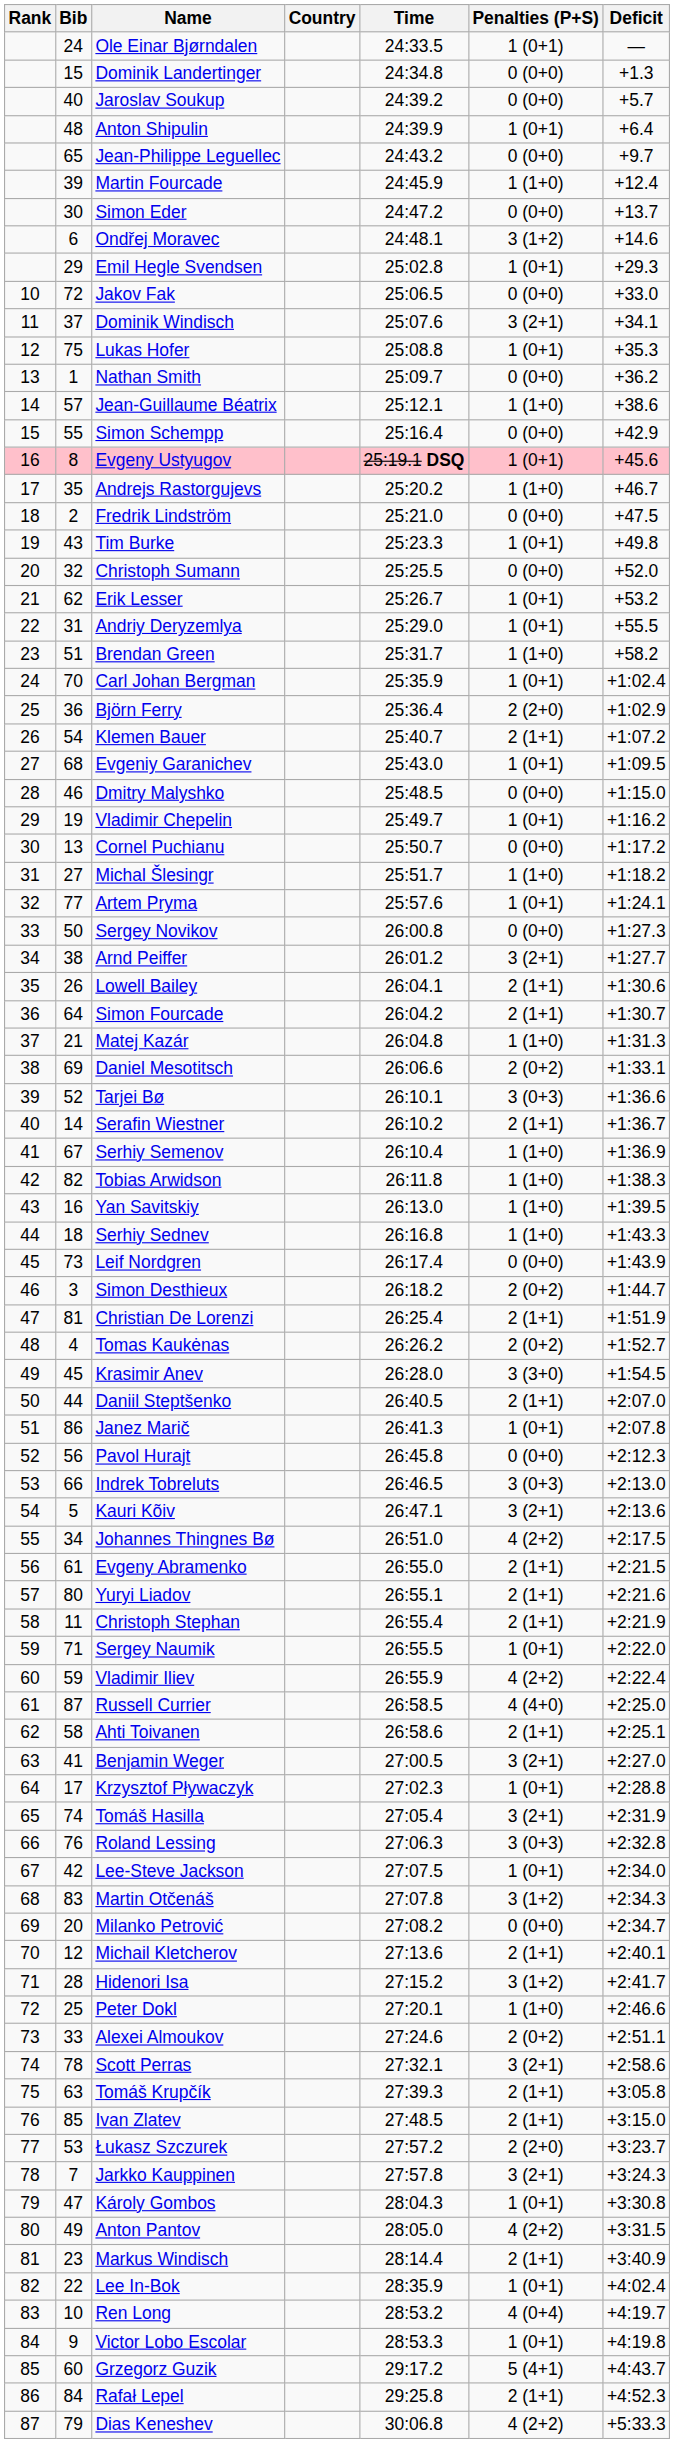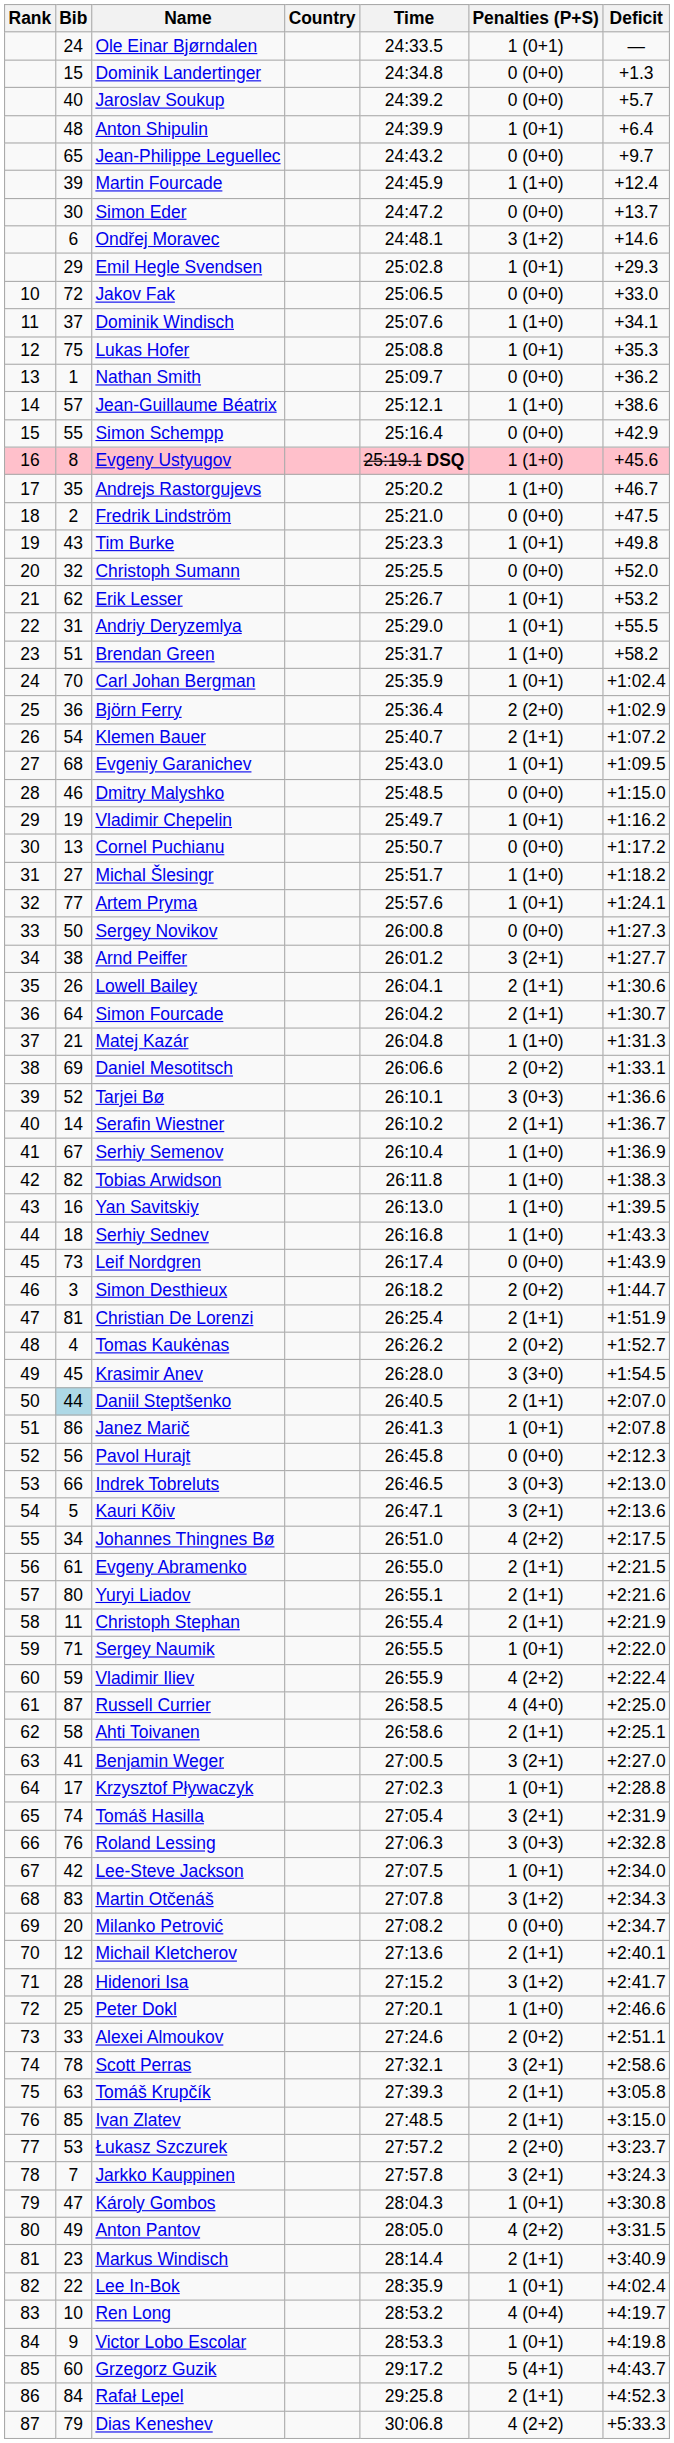 <table class="wikitable sortable" style="text-align:center">
 <tr>
 <th>Rank</th>
 <th>Bib</th>
 <th>Name</th>
 <th>Country</th>
 <th>Time</th>
 <th>Penalties (P+S)</th>
 <th>Deficit</th>
 </tr>
 <tr>
 <td></td>
 <td>24</td>
 <td align=left><a href='#'>Ole Einar Bjørndalen</a></td>
 <td align=left></td>
 <td>24:33.5</td>
 <td>1 (0+1)</td>
 <td>—</td>
 </tr>
 <tr>
 <td></td>
 <td>15</td>
 <td align=left><a href='#'>Dominik Landertinger</a></td>
 <td align=left></td>
 <td>24:34.8</td>
 <td>0 (0+0)</td>
 <td>+1.3</td>
 </tr>
 <tr>
 <td></td>
 <td>40</td>
 <td align=left><a href='#'>Jaroslav Soukup</a></td>
 <td align=left></td>
 <td>24:39.2</td>
 <td>0 (0+0)</td>
 <td>+5.7</td>
 </tr>
 <tr>
 <td></td>
 <td>48</td>
 <td align=left><a href='#'>Anton Shipulin</a></td>
 <td align=left></td>
 <td>24:39.9</td>
 <td>1 (0+1)</td>
 <td>+6.4</td>
 </tr>
 <tr>
 <td></td>
 <td>65</td>
 <td align=left><a href='#'>Jean-Philippe Leguellec</a></td>
 <td align=left></td>
 <td>24:43.2</td>
 <td>0 (0+0)</td>
 <td>+9.7</td>
 </tr>
 <tr>
 <td></td>
 <td>39</td>
 <td align=left><a href='#'>Martin Fourcade</a></td>
 <td align=left></td>
 <td>24:45.9</td>
 <td>1 (1+0)</td>
 <td>+12.4</td>
 </tr>
 <tr>
 <td></td>
 <td>30</td>
 <td align=left><a href='#'>Simon Eder</a></td>
 <td align=left></td>
 <td>24:47.2</td>
 <td>0 (0+0)</td>
 <td>+13.7</td>
 </tr>
 <tr>
 <td></td>
 <td>6</td>
 <td align=left><a href='#'>Ondřej Moravec</a></td>
 <td align=left></td>
 <td>24:48.1</td>
 <td>3 (1+2)</td>
 <td>+14.6</td>
 </tr>
 <tr>
 <td></td>
 <td>29</td>
 <td align=left><a href='#'>Emil Hegle Svendsen</a></td>
 <td align=left></td>
 <td>25:02.8</td>
 <td>1 (0+1)</td>
 <td>+29.3</td>
 </tr>
 <tr>
 <td>10</td>
 <td>72</td>
 <td align=left><a href='#'>Jakov Fak</a></td>
 <td align=left></td>
 <td>25:06.5</td>
 <td>0 (0+0)</td>
 <td>+33.0</td>
 </tr>
 <tr>
 <td>11</td>
 <td>37</td>
 <td align=left><a href='#'>Dominik Windisch</a></td>
 <td align=left></td>
 <td>25:07.6</td>
-<td>3 (2+1)</td>
+<td>1 (1+0)</td>
 <td>+34.1</td>
 </tr>
 <tr>
 <td>12</td>
 <td>75</td>
 <td align=left><a href='#'>Lukas Hofer</a></td>
 <td align=left></td>
 <td>25:08.8</td>
 <td>1 (0+1)</td>
 <td>+35.3</td>
 </tr>
 <tr>
 <td>13</td>
 <td>1</td>
 <td align=left><a href='#'>Nathan Smith</a></td>
 <td align=left></td>
 <td>25:09.7</td>
 <td>0 (0+0)</td>
 <td>+36.2</td>
 </tr>
 <tr>
 <td>14</td>
 <td>57</td>
 <td align=left><a href='#'>Jean-Guillaume Béatrix</a></td>
 <td align=left></td>
 <td>25:12.1</td>
 <td>1 (1+0)</td>
 <td>+38.6</td>
 </tr>
 <tr>
 <td>15</td>
 <td>55</td>
 <td align=left><a href='#'>Simon Schempp</a></td>
 <td align=left></td>
 <td>25:16.4</td>
 <td>0 (0+0)</td>
 <td>+42.9</td>
 </tr>
 <tr bgcolor=pink>
 <td>16</td>
 <td>8</td>
 <td align=left><a href='#'>Evgeny Ustyugov</a></td>
 <td align=left></td>
 <td><s>25:19.1</s> <strong>DSQ</strong></td>
-<td>1 (0+1)</td>
+<td>1 (1+0)</td>
 <td>+45.6</td>
 </tr>
 <tr>
 <td>17</td>
 <td>35</td>
 <td align=left><a href='#'>Andrejs Rastorgujevs</a></td>
 <td align=left></td>
 <td>25:20.2</td>
 <td>1 (1+0)</td>
 <td>+46.7</td>
 </tr>
 <tr>
 <td>18</td>
 <td>2</td>
 <td align=left><a href='#'>Fredrik Lindström</a></td>
 <td align=left></td>
 <td>25:21.0</td>
 <td>0 (0+0)</td>
 <td>+47.5</td>
 </tr>
 <tr>
 <td>19</td>
 <td>43</td>
 <td align=left><a href='#'>Tim Burke</a></td>
 <td align=left></td>
 <td>25:23.3</td>
 <td>1 (0+1)</td>
 <td>+49.8</td>
 </tr>
 <tr>
 <td>20</td>
 <td>32</td>
 <td align=left><a href='#'>Christoph Sumann</a></td>
 <td align=left></td>
 <td>25:25.5</td>
 <td>0 (0+0)</td>
 <td>+52.0</td>
 </tr>
 <tr>
 <td>21</td>
 <td>62</td>
 <td align=left><a href='#'>Erik Lesser</a></td>
 <td align=left></td>
 <td>25:26.7</td>
 <td>1 (0+1)</td>
 <td>+53.2</td>
 </tr>
 <tr>
 <td>22</td>
 <td>31</td>
 <td align=left><a href='#'>Andriy Deryzemlya</a></td>
 <td align=left></td>
 <td>25:29.0</td>
 <td>1 (0+1)</td>
 <td>+55.5</td>
 </tr>
 <tr>
 <td>23</td>
 <td>51</td>
 <td align=left><a href='#'>Brendan Green</a></td>
 <td align=left></td>
 <td>25:31.7</td>
 <td>1 (1+0)</td>
 <td>+58.2</td>
 </tr>
 <tr>
 <td>24</td>
 <td>70</td>
 <td align=left><a href='#'>Carl Johan Bergman</a></td>
 <td align=left></td>
 <td>25:35.9</td>
 <td>1 (0+1)</td>
 <td>+1:02.4</td>
 </tr>
 <tr>
 <td>25</td>
 <td>36</td>
 <td align=left><a href='#'>Björn Ferry</a></td>
 <td align=left></td>
 <td>25:36.4</td>
 <td>2 (2+0)</td>
 <td>+1:02.9</td>
 </tr>
 <tr>
 <td>26</td>
 <td>54</td>
 <td align=left><a href='#'>Klemen Bauer</a></td>
 <td align=left></td>
 <td>25:40.7</td>
 <td>2 (1+1)</td>
 <td>+1:07.2</td>
 </tr>
 <tr>
 <td>27</td>
 <td>68</td>
 <td align=left><a href='#'>Evgeniy Garanichev</a></td>
 <td align=left></td>
 <td>25:43.0</td>
 <td>1 (0+1)</td>
 <td>+1:09.5</td>
 </tr>
 <tr>
 <td>28</td>
 <td>46</td>
 <td align=left><a href='#'>Dmitry Malyshko</a></td>
 <td align=left></td>
 <td>25:48.5</td>
 <td>0 (0+0)</td>
 <td>+1:15.0</td>
 </tr>
 <tr>
 <td>29</td>
 <td>19</td>
 <td align=left><a href='#'>Vladimir Chepelin</a></td>
 <td align=left></td>
 <td>25:49.7</td>
 <td>1 (0+1)</td>
 <td>+1:16.2</td>
 </tr>
 <tr>
 <td>30</td>
 <td>13</td>
 <td align=left><a href='#'>Cornel Puchianu</a></td>
 <td align=left></td>
 <td>25:50.7</td>
 <td>0 (0+0)</td>
 <td>+1:17.2</td>
 </tr>
 <tr>
 <td>31</td>
 <td>27</td>
 <td align=left><a href='#'>Michal Šlesingr</a></td>
 <td align=left></td>
 <td>25:51.7</td>
 <td>1 (1+0)</td>
 <td>+1:18.2</td>
 </tr>
 <tr>
 <td>32</td>
 <td>77</td>
 <td align=left><a href='#'>Artem Pryma</a></td>
 <td align=left></td>
 <td>25:57.6</td>
 <td>1 (0+1)</td>
 <td>+1:24.1</td>
 </tr>
 <tr>
 <td>33</td>
 <td>50</td>
 <td align=left><a href='#'>Sergey Novikov</a></td>
 <td align=left></td>
 <td>26:00.8</td>
 <td>0 (0+0)</td>
 <td>+1:27.3</td>
 </tr>
 <tr>
 <td>34</td>
 <td>38</td>
 <td align=left><a href='#'>Arnd Peiffer</a></td>
 <td align=left></td>
 <td>26:01.2</td>
 <td>3 (2+1)</td>
 <td>+1:27.7</td>
 </tr>
 <tr>
 <td>35</td>
 <td>26</td>
 <td align=left><a href='#'>Lowell Bailey</a></td>
 <td align=left></td>
 <td>26:04.1</td>
 <td>2 (1+1)</td>
 <td>+1:30.6</td>
 </tr>
 <tr>
 <td>36</td>
 <td>64</td>
 <td align=left><a href='#'>Simon Fourcade</a></td>
 <td align=left></td>
 <td>26:04.2</td>
 <td>2 (1+1)</td>
 <td>+1:30.7</td>
 </tr>
 <tr>
 <td>37</td>
 <td>21</td>
 <td align=left><a href='#'>Matej Kazár</a></td>
 <td align=left></td>
 <td>26:04.8</td>
 <td>1 (1+0)</td>
 <td>+1:31.3</td>
 </tr>
 <tr>
 <td>38</td>
 <td>69</td>
 <td align=left><a href='#'>Daniel Mesotitsch</a></td>
 <td align=left></td>
 <td>26:06.6</td>
 <td>2 (0+2)</td>
 <td>+1:33.1</td>
 </tr>
 <tr>
 <td>39</td>
 <td>52</td>
 <td align=left><a href='#'>Tarjei Bø</a></td>
 <td align=left></td>
 <td>26:10.1</td>
 <td>3 (0+3)</td>
 <td>+1:36.6</td>
 </tr>
 <tr>
 <td>40</td>
 <td>14</td>
 <td align=left><a href='#'>Serafin Wiestner</a></td>
 <td align=left></td>
 <td>26:10.2</td>
 <td>2 (1+1)</td>
 <td>+1:36.7</td>
 </tr>
 <tr>
 <td>41</td>
 <td>67</td>
 <td align=left><a href='#'>Serhiy Semenov</a></td>
 <td align=left></td>
 <td>26:10.4</td>
 <td>1 (1+0)</td>
 <td>+1:36.9</td>
 </tr>
 <tr>
 <td>42</td>
 <td>82</td>
 <td align=left><a href='#'>Tobias Arwidson</a></td>
 <td align=left></td>
 <td>26:11.8</td>
 <td>1 (1+0)</td>
 <td>+1:38.3</td>
 </tr>
 <tr>
 <td>43</td>
 <td>16</td>
 <td align=left><a href='#'>Yan Savitskiy</a></td>
 <td align=left></td>
 <td>26:13.0</td>
 <td>1 (1+0)</td>
 <td>+1:39.5</td>
 </tr>
 <tr>
 <td>44</td>
 <td>18</td>
 <td align=left><a href='#'>Serhiy Sednev</a></td>
 <td align=left></td>
 <td>26:16.8</td>
 <td>1 (1+0)</td>
 <td>+1:43.3</td>
 </tr>
 <tr>
 <td>45</td>
 <td>73</td>
 <td align=left><a href='#'>Leif Nordgren</a></td>
 <td align=left></td>
 <td>26:17.4</td>
 <td>0 (0+0)</td>
 <td>+1:43.9</td>
 </tr>
 <tr>
 <td>46</td>
 <td>3</td>
 <td align=left><a href='#'>Simon Desthieux</a></td>
 <td align=left></td>
 <td>26:18.2</td>
 <td>2 (0+2)</td>
 <td>+1:44.7</td>
 </tr>
 <tr>
 <td>47</td>
 <td>81</td>
 <td align=left><a href='#'>Christian De Lorenzi</a></td>
 <td align=left></td>
 <td>26:25.4</td>
 <td>2 (1+1)</td>
 <td>+1:51.9</td>
 </tr>
 <tr>
 <td>48</td>
 <td>4</td>
 <td align=left><a href='#'>Tomas Kaukėnas</a></td>
 <td align=left></td>
 <td>26:26.2</td>
 <td>2 (0+2)</td>
 <td>+1:52.7</td>
 </tr>
 <tr>
 <td>49</td>
 <td>45</td>
 <td align=left><a href='#'>Krasimir Anev</a></td>
 <td align=left></td>
 <td>26:28.0</td>
 <td>3 (3+0)</td>
 <td>+1:54.5</td>
 </tr>
 <tr>
 <td>50</td>
-<td>44</td>
+<td style="background: lightblue;">44</td>
 <td align=left><a href='#'>Daniil Steptšenko</a></td>
 <td align=left></td>
 <td>26:40.5</td>
 <td>2 (1+1)</td>
 <td>+2:07.0</td>
 </tr>
 <tr>
 <td>51</td>
 <td>86</td>
 <td align=left><a href='#'>Janez Marič</a></td>
 <td align=left></td>
 <td>26:41.3</td>
 <td>1 (0+1)</td>
 <td>+2:07.8</td>
 </tr>
 <tr>
 <td>52</td>
 <td>56</td>
 <td align=left><a href='#'>Pavol Hurajt</a></td>
 <td align=left></td>
 <td>26:45.8</td>
 <td>0 (0+0)</td>
 <td>+2:12.3</td>
 </tr>
 <tr>
 <td>53</td>
 <td>66</td>
 <td align=left><a href='#'>Indrek Tobreluts</a></td>
 <td align=left></td>
 <td>26:46.5</td>
 <td>3 (0+3)</td>
 <td>+2:13.0</td>
 </tr>
 <tr>
 <td>54</td>
 <td>5</td>
 <td align=left><a href='#'>Kauri Kõiv</a></td>
 <td align=left></td>
 <td>26:47.1</td>
 <td>3 (2+1)</td>
 <td>+2:13.6</td>
 </tr>
 <tr>
 <td>55</td>
 <td>34</td>
 <td align=left><a href='#'>Johannes Thingnes Bø</a></td>
 <td align=left></td>
 <td>26:51.0</td>
 <td>4 (2+2)</td>
 <td>+2:17.5</td>
 </tr>
 <tr>
 <td>56</td>
 <td>61</td>
 <td align=left><a href='#'>Evgeny Abramenko</a></td>
 <td align=left></td>
 <td>26:55.0</td>
 <td>2 (1+1)</td>
 <td>+2:21.5</td>
 </tr>
 <tr>
 <td>57</td>
 <td>80</td>
 <td align=left><a href='#'>Yuryi Liadov</a></td>
 <td align=left></td>
 <td>26:55.1</td>
 <td>2 (1+1)</td>
 <td>+2:21.6</td>
 </tr>
 <tr>
 <td>58</td>
 <td>11</td>
 <td align=left><a href='#'>Christoph Stephan</a></td>
 <td align=left></td>
 <td>26:55.4</td>
 <td>2 (1+1)</td>
 <td>+2:21.9</td>
 </tr>
 <tr>
 <td>59</td>
 <td>71</td>
 <td align=left><a href='#'>Sergey Naumik</a></td>
 <td align=left></td>
 <td>26:55.5</td>
 <td>1 (0+1)</td>
 <td>+2:22.0</td>
 </tr>
 <tr>
 <td>60</td>
 <td>59</td>
 <td align=left><a href='#'>Vladimir Iliev</a></td>
 <td align=left></td>
 <td>26:55.9</td>
 <td>4 (2+2)</td>
 <td>+2:22.4</td>
 </tr>
 <tr>
 <td>61</td>
 <td>87</td>
 <td align=left><a href='#'>Russell Currier</a></td>
 <td align=left></td>
 <td>26:58.5</td>
 <td>4 (4+0)</td>
 <td>+2:25.0</td>
 </tr>
 <tr>
 <td>62</td>
 <td>58</td>
 <td align=left><a href='#'>Ahti Toivanen</a></td>
 <td align=left></td>
 <td>26:58.6</td>
 <td>2 (1+1)</td>
 <td>+2:25.1</td>
 </tr>
 <tr>
 <td>63</td>
 <td>41</td>
 <td align=left><a href='#'>Benjamin Weger</a></td>
 <td align=left></td>
 <td>27:00.5</td>
 <td>3 (2+1)</td>
 <td>+2:27.0</td>
 </tr>
 <tr>
 <td>64</td>
 <td>17</td>
 <td align=left><a href='#'>Krzysztof Pływaczyk</a></td>
 <td align=left></td>
 <td>27:02.3</td>
 <td>1 (0+1)</td>
 <td>+2:28.8</td>
 </tr>
 <tr>
 <td>65</td>
 <td>74</td>
 <td align=left><a href='#'>Tomáš Hasilla</a></td>
 <td align=left></td>
 <td>27:05.4</td>
 <td>3 (2+1)</td>
 <td>+2:31.9</td>
 </tr>
 <tr>
 <td>66</td>
 <td>76</td>
 <td align=left><a href='#'>Roland Lessing</a></td>
 <td align=left></td>
 <td>27:06.3</td>
 <td>3 (0+3)</td>
 <td>+2:32.8</td>
 </tr>
 <tr>
 <td>67</td>
 <td>42</td>
 <td align=left><a href='#'>Lee-Steve Jackson</a></td>
 <td align=left></td>
 <td>27:07.5</td>
 <td>1 (0+1)</td>
 <td>+2:34.0</td>
 </tr>
 <tr>
 <td>68</td>
 <td>83</td>
 <td align=left><a href='#'>Martin Otčenáš</a></td>
 <td align=left></td>
 <td>27:07.8</td>
 <td>3 (1+2)</td>
 <td>+2:34.3</td>
 </tr>
 <tr>
 <td>69</td>
 <td>20</td>
 <td align=left><a href='#'>Milanko Petrović</a></td>
 <td align=left></td>
 <td>27:08.2</td>
 <td>0 (0+0)</td>
 <td>+2:34.7</td>
 </tr>
 <tr>
 <td>70</td>
 <td>12</td>
 <td align=left><a href='#'>Michail Kletcherov</a></td>
 <td align=left></td>
 <td>27:13.6</td>
 <td>2 (1+1)</td>
 <td>+2:40.1</td>
 </tr>
 <tr>
 <td>71</td>
 <td>28</td>
 <td align=left><a href='#'>Hidenori Isa</a></td>
 <td align=left></td>
 <td>27:15.2</td>
 <td>3 (1+2)</td>
 <td>+2:41.7</td>
 </tr>
 <tr>
 <td>72</td>
 <td>25</td>
 <td align=left><a href='#'>Peter Dokl</a></td>
 <td align=left></td>
 <td>27:20.1</td>
 <td>1 (1+0)</td>
 <td>+2:46.6</td>
 </tr>
 <tr>
 <td>73</td>
 <td>33</td>
 <td align=left><a href='#'>Alexei Almoukov</a></td>
 <td align=left></td>
 <td>27:24.6</td>
 <td>2 (0+2)</td>
 <td>+2:51.1</td>
 </tr>
 <tr>
 <td>74</td>
 <td>78</td>
 <td align=left><a href='#'>Scott Perras</a></td>
 <td align=left></td>
 <td>27:32.1</td>
 <td>3 (2+1)</td>
 <td>+2:58.6</td>
 </tr>
 <tr>
 <td>75</td>
 <td>63</td>
 <td align=left><a href='#'>Tomáš Krupčík</a></td>
 <td align=left></td>
 <td>27:39.3</td>
 <td>2 (1+1)</td>
 <td>+3:05.8</td>
 </tr>
 <tr>
 <td>76</td>
 <td>85</td>
 <td align=left><a href='#'>Ivan Zlatev</a></td>
 <td align=left></td>
 <td>27:48.5</td>
 <td>2 (1+1)</td>
 <td>+3:15.0</td>
 </tr>
 <tr>
 <td>77</td>
 <td>53</td>
 <td align=left><a href='#'>Łukasz Szczurek</a></td>
 <td align=left></td>
 <td>27:57.2</td>
 <td>2 (2+0)</td>
 <td>+3:23.7</td>
 </tr>
 <tr>
 <td>78</td>
 <td>7</td>
 <td align=left><a href='#'>Jarkko Kauppinen</a></td>
 <td align=left></td>
 <td>27:57.8</td>
 <td>3 (2+1)</td>
 <td>+3:24.3</td>
 </tr>
 <tr>
 <td>79</td>
 <td>47</td>
 <td align=left><a href='#'>Károly Gombos</a></td>
 <td align=left></td>
 <td>28:04.3</td>
 <td>1 (0+1)</td>
 <td>+3:30.8</td>
 </tr>
 <tr>
 <td>80</td>
 <td>49</td>
 <td align=left><a href='#'>Anton Pantov</a></td>
 <td align=left></td>
 <td>28:05.0</td>
 <td>4 (2+2)</td>
 <td>+3:31.5</td>
 </tr>
 <tr>
 <td>81</td>
 <td>23</td>
 <td align=left><a href='#'>Markus Windisch</a></td>
 <td align=left></td>
 <td>28:14.4</td>
 <td>2 (1+1)</td>
 <td>+3:40.9</td>
 </tr>
 <tr>
 <td>82</td>
 <td>22</td>
 <td align=left><a href='#'>Lee In-Bok</a></td>
 <td align=left></td>
 <td>28:35.9</td>
 <td>1 (0+1)</td>
 <td>+4:02.4</td>
 </tr>
 <tr>
 <td>83</td>
 <td>10</td>
 <td align=left><a href='#'>Ren Long</a></td>
 <td align=left></td>
 <td>28:53.2</td>
 <td>4 (0+4)</td>
 <td>+4:19.7</td>
 </tr>
 <tr>
 <td>84</td>
 <td>9</td>
 <td align=left><a href='#'>Victor Lobo Escolar</a></td>
 <td align=left></td>
 <td>28:53.3</td>
 <td>1 (0+1)</td>
 <td>+4:19.8</td>
 </tr>
 <tr>
 <td>85</td>
 <td>60</td>
 <td align=left><a href='#'>Grzegorz Guzik</a></td>
 <td align=left></td>
 <td>29:17.2</td>
 <td>5 (4+1)</td>
 <td>+4:43.7</td>
 </tr>
 <tr>
 <td>86</td>
 <td>84</td>
 <td align=left><a href='#'>Rafał Lepel</a></td>
 <td align=left></td>
 <td>29:25.8</td>
 <td>2 (1+1)</td>
 <td>+4:52.3</td>
 </tr>
 <tr>
 <td>87</td>
 <td>79</td>
 <td align=left><a href='#'>Dias Keneshev</a></td>
 <td align=left></td>
 <td>30:06.8</td>
 <td>4 (2+2)</td>
 <td>+5:33.3</td>
 </tr>
 </table>
